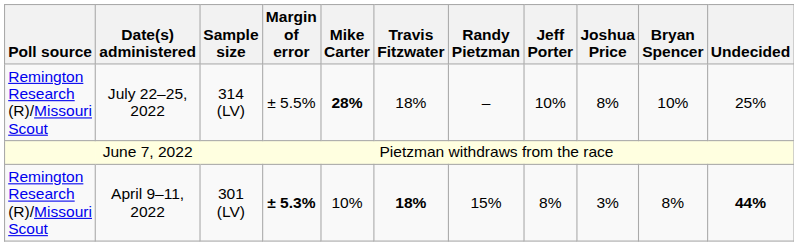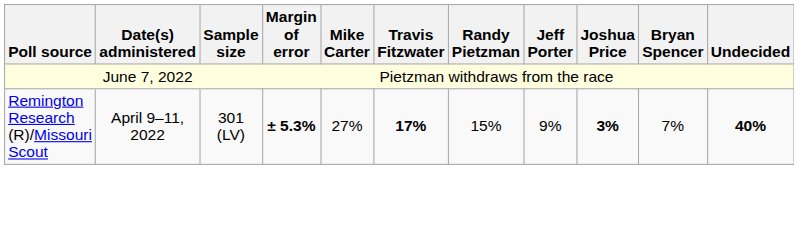 <table class="wikitable" style="font-size:90%;text-align:center;">
 <tr valign="bottom">
 <th>Poll source</th>
 <th>Date(s)<br>administered</th>
 <th>Sample<br>size</th>
 <th>Margin<br>of error</th>
 <th style="width:60px;">Mike<br>Carter</th>
 <th style="width:60px;">Travis<br>Fitzwater</th>
 <th style="width:60px;">Randy<br>Pietzman</th>
 <th style="width:60px;">Jeff<br>Porter</th>
 <th style="width:60px;">Joshua<br>Price</th>
 <th style="width:60px;">Bryan<br>Spencer</th>
 <th>Undecided</th>
 </tr>
-<tr>
-<td style="text-align:left;"><a href='#'>Remington Research</a> (R)/<a href='#'>Missouri Scout</a></td>
-<td>July 22–25, 2022</td>
-<td>314 (LV)</td>
-<td>± 5.5%</td>
-<td><strong>28%</strong></td>
-<td>18%</td>
-<td>–</td>
-<td>10%</td>
-<td>8%</td>
-<td>10%</td>
-<td>25%</td>
-</tr>
 <tr style="background:lightyellow;">
 <td style="border-right-style:hidden; background:lightyellow;"></td>
 <td style="border-right-style:hidden; ">June 7, 2022</td>
 <td colspan="9">Pietzman withdraws from the race</td>
 </tr>
 <tr>
 <td style="text-align:left;"><a href='#'>Remington Research</a> (R)/<a href='#'>Missouri Scout</a></td>
 <td>April 9–11, 2022</td>
 <td>301 (LV)</td>
 <td><strong>± 5.3%</strong></td>
-<td>10%</td>
-<td><strong>18%</strong></td>
+<td>27%</td>
+<td><strong>17%</strong></td>
 <td>15%</td>
-<td>8%</td>
-<td>3%</td>
-<td>8%</td>
-<td><strong>44%</strong></td>
+<td>9%</td>
+<td><strong>3%</strong></td>
+<td>7%</td>
+<td><strong>40%</strong></td>
 </tr>
 </table>
